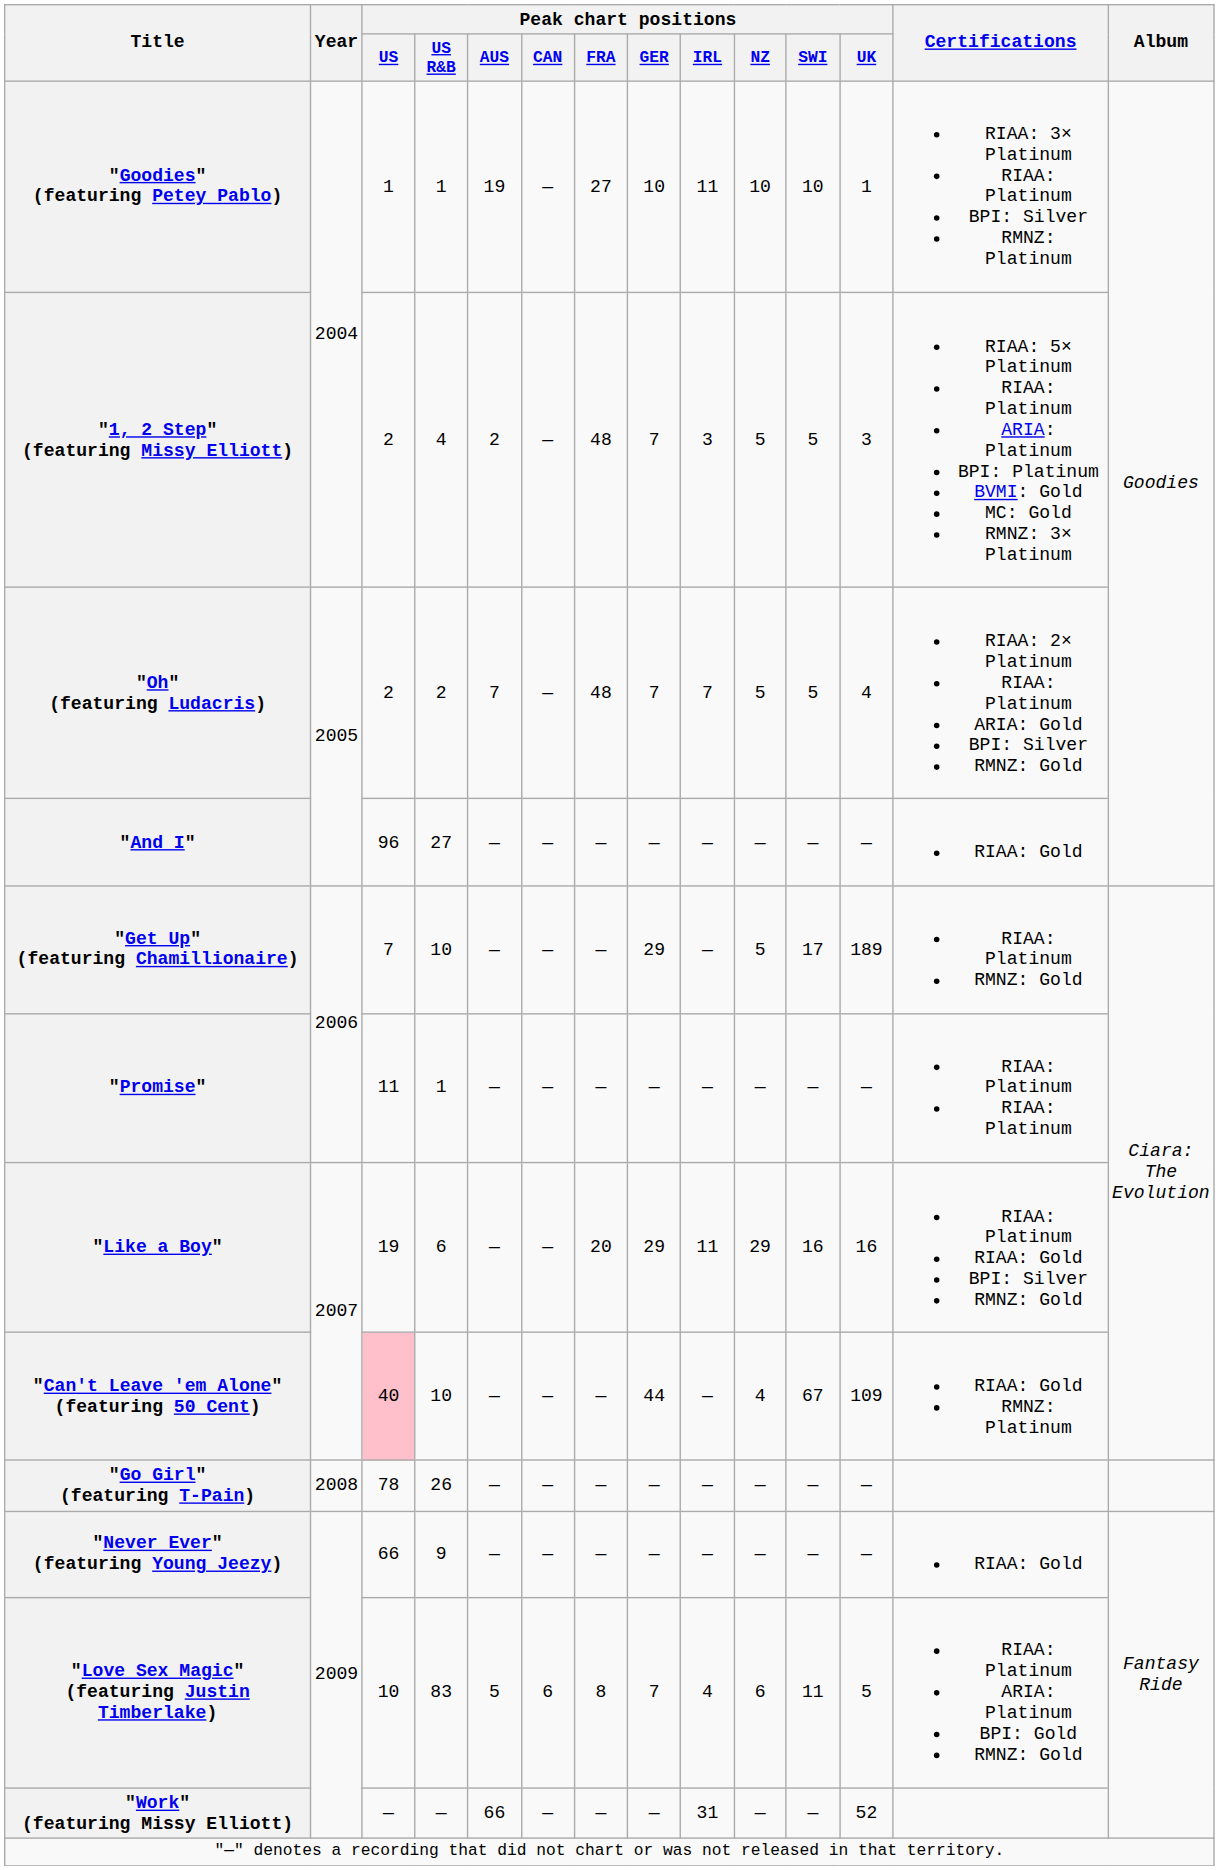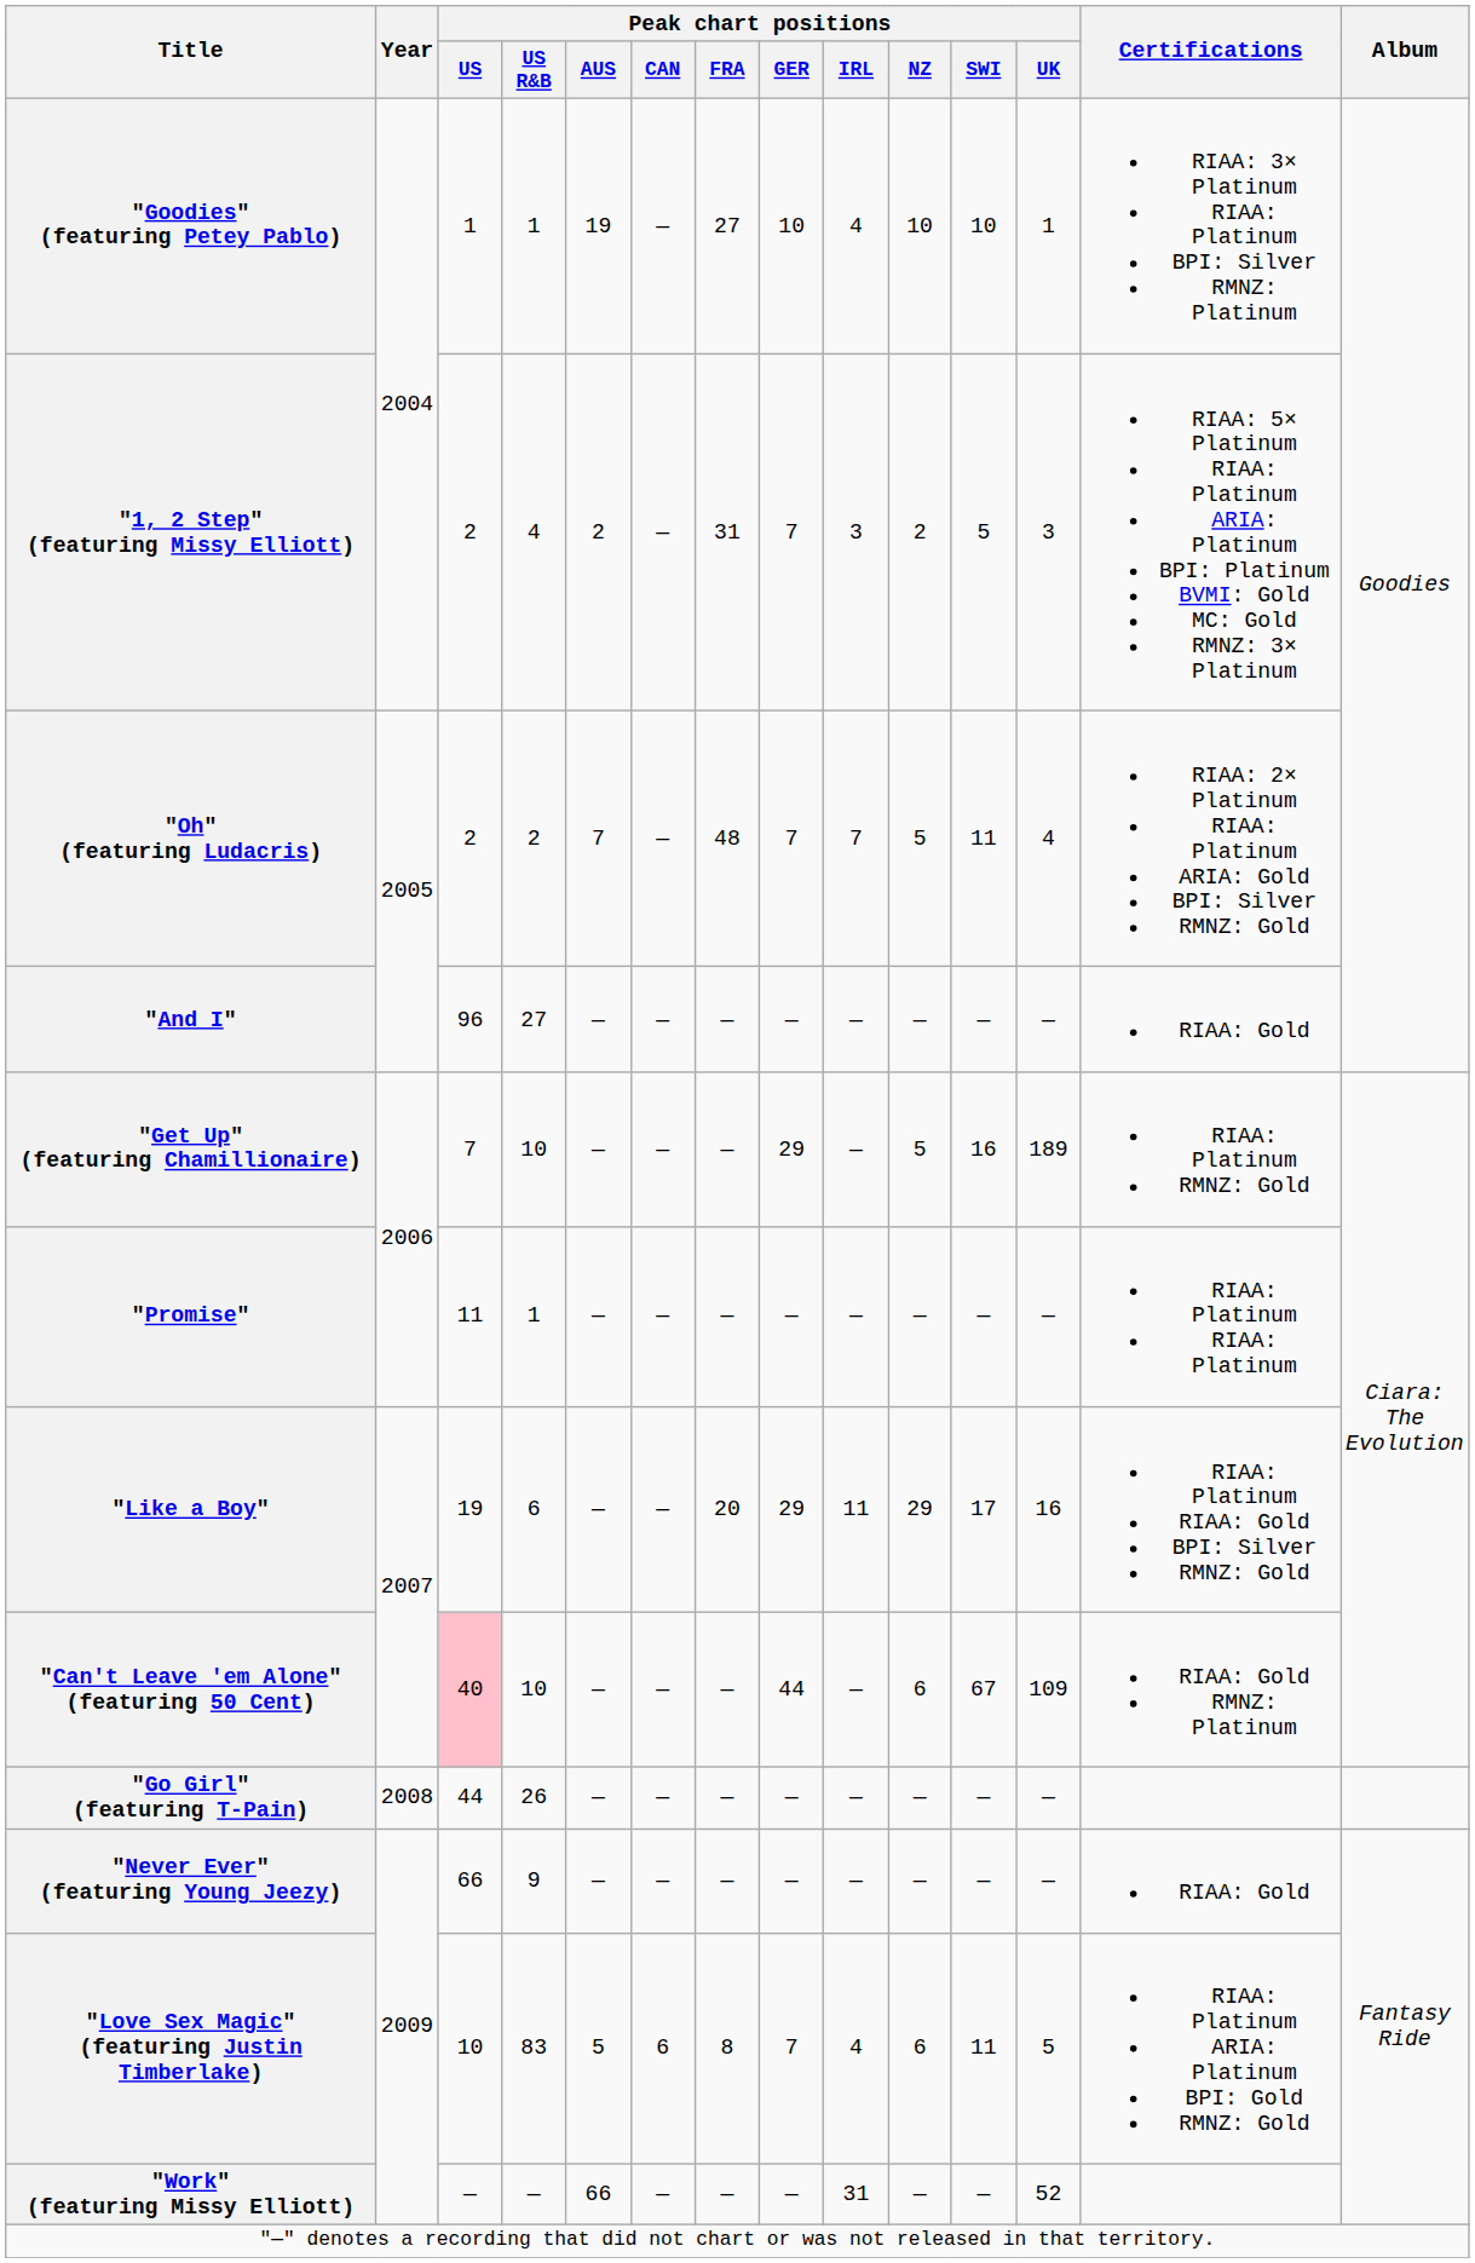 <table class="wikitable plainrowheaders" style="text-align:center;">
 <tr>
 <th scope="col" rowspan="2" style="width:18em;">Title</th>
 <th scope="col" rowspan="2">Year</th>
 <th scope="col" colspan="10">Peak chart positions</th>
 <th scope="col" rowspan="2" style="width:12em;"><a href='#'>Certifications</a></th>
 <th scope="col" rowspan="2">Album</th>
 </tr>
 <tr>
 <th scope="col" style="width:3em;font-size:90%;"><a href='#'>US</a><br></th>
 <th scope="col" style="width:3em;font-size:90%;"><a href='#'>US R&B</a><br></th>
 <th scope="col" style="width:3em;font-size:90%;"><a href='#'>AUS</a><br></th>
 <th scope="col" style="width:3em;font-size:90%;"><a href='#'>CAN</a><br></th>
 <th scope="col" style="width:3em;font-size:90%;"><a href='#'>FRA</a><br></th>
 <th scope="col" style="width:3em;font-size:90%;"><a href='#'>GER</a><br></th>
 <th scope="col" style="width:3em;font-size:90%;"><a href='#'>IRL</a><br></th>
 <th scope="col" style="width:3em;font-size:90%;"><a href='#'>NZ</a><br></th>
 <th scope="col" style="width:3em;font-size:90%;"><a href='#'>SWI</a><br></th>
 <th scope="col" style="width:3em;font-size:90%;"><a href='#'>UK</a><br></th>
 </tr>
 <tr>
 <th scope="row">"<a href='#'>Goodies</a>"<br><span>(featuring <a href='#'>Petey Pablo</a>)</span></th>
 <td rowspan="2">2004</td>
 <td>1</td>
 <td>1</td>
 <td>19</td>
 <td>—</td>
 <td>27</td>
 <td>10</td>
-<td>11</td>
+<td>4</td>
 <td>10</td>
 <td>10</td>
 <td>1</td>
 <td><br><ul><li>RIAA: 3× Platinum</li><li>RIAA: Platinum </li><li>BPI: Silver</li><li>RMNZ: Platinum</li></ul></td>
 <td rowspan="4"><em>Goodies</em></td>
 </tr>
 <tr>
 <th scope="row">"<a href='#'>1, 2 Step</a>"<br><span>(featuring <a href='#'>Missy Elliott</a>)</span></th>
 <td>2</td>
 <td>4</td>
 <td>2</td>
 <td>—</td>
-<td>48</td>
+<td>31</td>
 <td>7</td>
 <td>3</td>
-<td>5</td>
+<td>2</td>
 <td>5</td>
 <td>3</td>
 <td><br><ul><li>RIAA: 5× Platinum</li><li>RIAA: Platinum </li><li><a href='#'>ARIA</a>: Platinum</li><li>BPI: Platinum</li><li><a href='#'>BVMI</a>: Gold</li><li>MC: Gold</li><li>RMNZ: 3× Platinum</li></ul></td>
 </tr>
 <tr>
 <th scope="row">"<a href='#'>Oh</a>"<br><span>(featuring <a href='#'>Ludacris</a>)</span></th>
 <td rowspan="2">2005</td>
 <td>2</td>
 <td>2</td>
 <td>7</td>
 <td>—</td>
 <td>48</td>
 <td>7</td>
 <td>7</td>
 <td>5</td>
-<td>5</td>
+<td>11</td>
 <td>4</td>
 <td><br><ul><li>RIAA: 2× Platinum</li><li>RIAA: Platinum </li><li>ARIA: Gold</li><li>BPI: Silver</li><li>RMNZ: Gold</li></ul></td>
 </tr>
 <tr>
 <th scope="row">"<a href='#'>And I</a>"</th>
 <td>96</td>
 <td>27</td>
 <td>—</td>
 <td>—</td>
 <td>—</td>
 <td>—</td>
 <td>—</td>
 <td>—</td>
 <td>—</td>
 <td>—</td>
 <td><br><ul><li>RIAA: Gold</li></ul></td>
 </tr>
 <tr>
 <th scope="row">"<a href='#'>Get Up</a>"<br><span>(featuring <a href='#'>Chamillionaire</a>)</span></th>
 <td rowspan="2">2006</td>
 <td>7</td>
 <td>10</td>
 <td>—</td>
 <td>—</td>
 <td>—</td>
 <td>29</td>
 <td>—</td>
 <td>5</td>
-<td>17</td>
+<td>16</td>
 <td>189</td>
 <td><br><ul><li>RIAA: Platinum</li><li>RMNZ: Gold</li></ul></td>
 <td rowspan="4"><em>Ciara: The Evolution</em></td>
 </tr>
 <tr>
 <th scope="row">"<a href='#'>Promise</a>"</th>
 <td>11</td>
 <td>1</td>
 <td>—</td>
 <td>—</td>
 <td>—</td>
 <td>—</td>
 <td>—</td>
 <td>—</td>
 <td>—</td>
 <td>—</td>
 <td><br><ul><li>RIAA: Platinum</li><li>RIAA: Platinum </li></ul></td>
 </tr>
 <tr>
 <th scope="row">"<a href='#'>Like a Boy</a>"</th>
 <td rowspan="2">2007</td>
 <td>19</td>
 <td>6</td>
 <td>—</td>
 <td>—</td>
 <td>20</td>
 <td>29</td>
 <td>11</td>
 <td>29</td>
-<td>16</td>
+<td>17</td>
 <td>16</td>
 <td><br><ul><li>RIAA: Platinum</li><li>RIAA: Gold </li><li>BPI: Silver</li><li>RMNZ: Gold</li></ul></td>
 </tr>
 <tr>
 <th scope="row">"<a href='#'>Can't Leave 'em Alone</a>"<br><span>(featuring <a href='#'>50 Cent</a>)</span></th>
 <td style="background: pink;">40</td>
 <td>10</td>
 <td>—</td>
 <td>—</td>
 <td>—</td>
 <td>44</td>
 <td>—</td>
-<td>4</td>
+<td>6</td>
 <td>67</td>
 <td>109</td>
 <td><br><ul><li>RIAA: Gold </li><li>RMNZ: Platinum</li></ul></td>
 </tr>
 <tr>
 <th scope="row">"<a href='#'>Go Girl</a>"<br><span>(featuring <a href='#'>T-Pain</a>)</span></th>
 <td>2008</td>
-<td>78</td>
+<td>44</td>
 <td>26</td>
 <td>—</td>
 <td>—</td>
 <td>—</td>
 <td>—</td>
 <td>—</td>
 <td>—</td>
 <td>—</td>
 <td>—</td>
 <td></td>
 <td></td>
 </tr>
 <tr>
 <th scope="row">"<a href='#'>Never Ever</a>"<br><span>(featuring <a href='#'>Young Jeezy</a>)</span></th>
 <td rowspan="3">2009</td>
 <td>66</td>
 <td>9</td>
 <td>—</td>
 <td>—</td>
 <td>—</td>
 <td>—</td>
 <td>—</td>
 <td>—</td>
 <td>—</td>
 <td>—</td>
 <td><br><ul><li>RIAA: Gold</li></ul></td>
 <td rowspan="3"><em>Fantasy Ride</em></td>
 </tr>
 <tr>
 <th scope="row">"<a href='#'>Love Sex Magic</a>"<br><span>(featuring <a href='#'>Justin Timberlake</a>)</span></th>
 <td>10</td>
 <td>83</td>
 <td>5</td>
 <td>6</td>
 <td>8</td>
 <td>7</td>
 <td>4</td>
 <td>6</td>
 <td>11</td>
 <td>5</td>
 <td><br><ul><li>RIAA: Platinum</li><li>ARIA: Platinum</li><li>BPI: Gold</li><li>RMNZ: Gold</li></ul></td>
 </tr>
 <tr>
 <th scope="row">"<a href='#'>Work</a>"<br><span>(featuring Missy Elliott)</span></th>
 <td>—</td>
 <td>—</td>
 <td>66</td>
 <td>—</td>
 <td>—</td>
 <td>—</td>
 <td>31</td>
 <td>—</td>
 <td>—</td>
 <td>52</td>
 <td></td>
 </tr>
 <tr>
 <td colspan="14" style="font-size:90%">"—" denotes a recording that did not chart or was not released in that territory.</td>
 </tr>
 </table>
